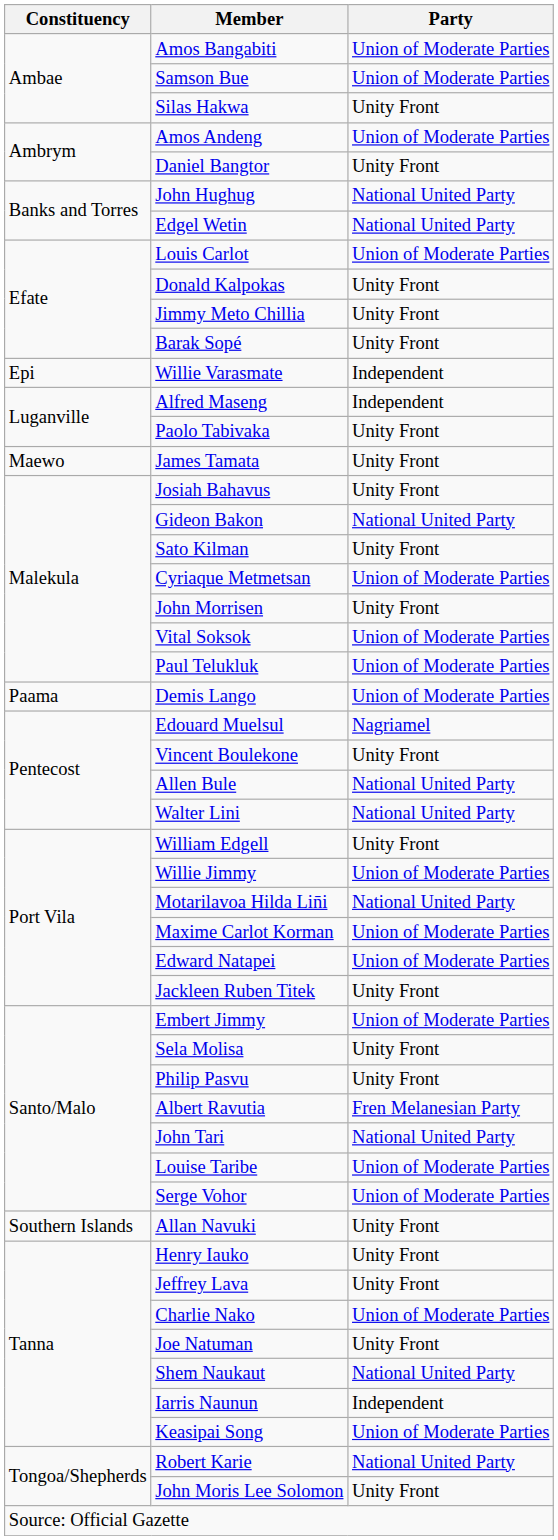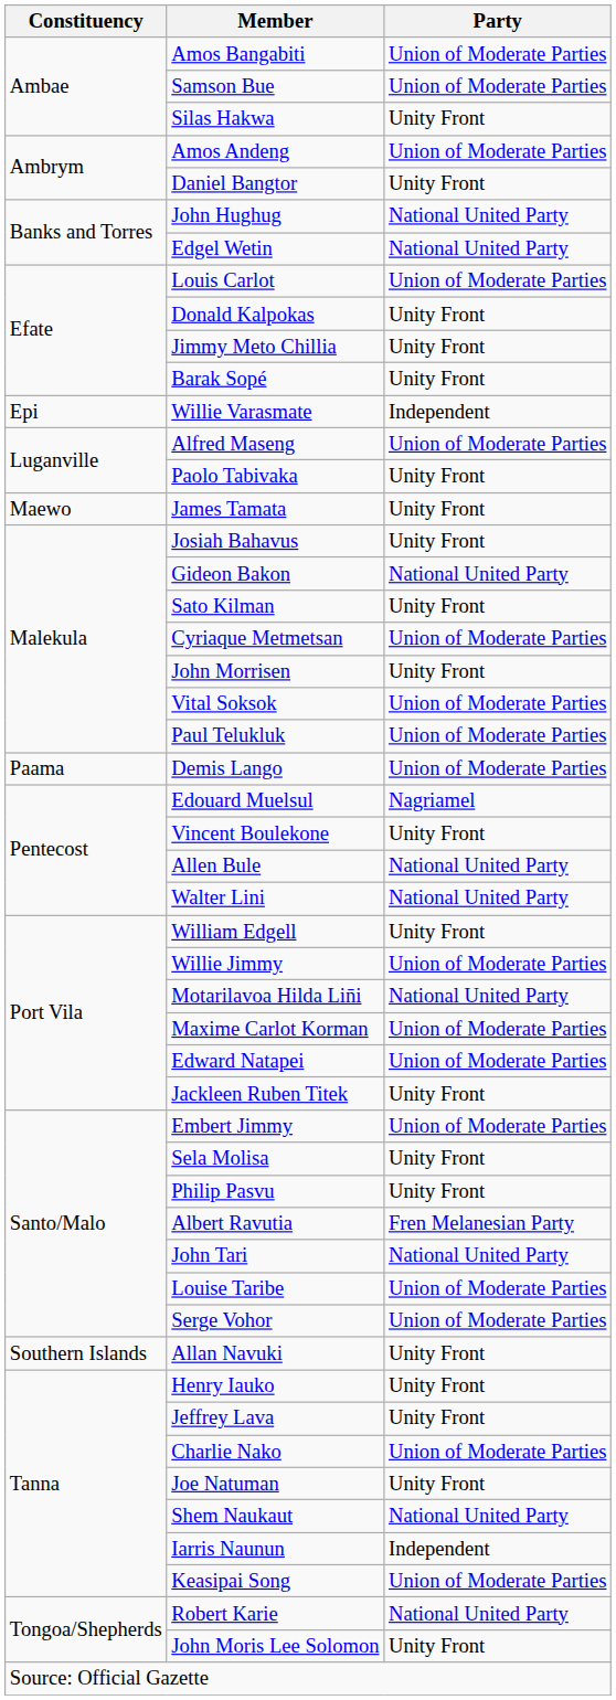 <table class="wikitable sortable">
 <tr>
 <th>Constituency</th>
 <th>Member</th>
 <th>Party</th>
 </tr>
 <tr>
 <td rowspan=3>Ambae</td>
 <td><a href='#'>Amos Bangabiti</a></td>
 <td><a href='#'>Union of Moderate Parties</a></td>
 </tr>
 <tr>
 <td><a href='#'>Samson Bue</a></td>
 <td><a href='#'>Union of Moderate Parties</a></td>
 </tr>
 <tr>
 <td><a href='#'>Silas Hakwa</a></td>
 <td>Unity Front</td>
 </tr>
 <tr>
 <td rowspan=2>Ambrym</td>
 <td><a href='#'>Amos Andeng</a></td>
 <td><a href='#'>Union of Moderate Parties</a></td>
 </tr>
 <tr>
 <td><a href='#'>Daniel Bangtor</a></td>
 <td>Unity Front</td>
 </tr>
 <tr>
 <td rowspan=2>Banks and Torres</td>
 <td><a href='#'>John Hughug</a></td>
 <td><a href='#'>National United Party</a></td>
 </tr>
 <tr>
 <td><a href='#'>Edgel Wetin</a></td>
 <td><a href='#'>National United Party</a></td>
 </tr>
 <tr>
 <td rowspan=4>Efate</td>
 <td><a href='#'>Louis Carlot</a></td>
 <td><a href='#'>Union of Moderate Parties</a></td>
 </tr>
 <tr>
 <td><a href='#'>Donald Kalpokas</a></td>
 <td>Unity Front</td>
 </tr>
 <tr>
 <td><a href='#'>Jimmy Meto Chillia</a></td>
 <td>Unity Front</td>
 </tr>
 <tr>
 <td><a href='#'>Barak Sopé</a></td>
 <td>Unity Front</td>
 </tr>
 <tr>
 <td>Epi</td>
 <td><a href='#'>Willie Varasmate</a></td>
 <td>Independent</td>
 </tr>
 <tr>
 <td rowspan=2>Luganville</td>
 <td><a href='#'>Alfred Maseng</a></td>
-<td>Independent</td>
+<td><a href='#'>Union of Moderate Parties</a></td>
 </tr>
 <tr>
 <td><a href='#'>Paolo Tabivaka</a></td>
 <td>Unity Front</td>
 </tr>
 <tr>
 <td>Maewo</td>
 <td><a href='#'>James Tamata</a></td>
 <td>Unity Front</td>
 </tr>
 <tr>
 <td rowspan=7>Malekula</td>
 <td><a href='#'>Josiah Bahavus</a></td>
 <td>Unity Front</td>
 </tr>
 <tr>
 <td><a href='#'>Gideon Bakon</a></td>
 <td><a href='#'>National United Party</a></td>
 </tr>
 <tr>
 <td><a href='#'>Sato Kilman</a></td>
 <td>Unity Front</td>
 </tr>
 <tr>
 <td><a href='#'>Cyriaque Metmetsan</a></td>
 <td><a href='#'>Union of Moderate Parties</a></td>
 </tr>
 <tr>
 <td><a href='#'>John Morrisen</a></td>
 <td>Unity Front</td>
 </tr>
 <tr>
 <td><a href='#'>Vital Soksok</a></td>
 <td><a href='#'>Union of Moderate Parties</a></td>
 </tr>
 <tr>
 <td><a href='#'>Paul Telukluk</a></td>
 <td><a href='#'>Union of Moderate Parties</a></td>
 </tr>
 <tr>
 <td>Paama</td>
 <td><a href='#'>Demis Lango</a></td>
 <td><a href='#'>Union of Moderate Parties</a></td>
 </tr>
 <tr>
 <td rowspan=4>Pentecost</td>
 <td><a href='#'>Edouard Muelsul</a></td>
 <td><a href='#'>Nagriamel</a></td>
 </tr>
 <tr>
 <td><a href='#'>Vincent Boulekone</a></td>
 <td>Unity Front</td>
 </tr>
 <tr>
 <td><a href='#'>Allen Bule</a></td>
 <td><a href='#'>National United Party</a></td>
 </tr>
 <tr>
 <td><a href='#'>Walter Lini</a></td>
 <td><a href='#'>National United Party</a></td>
 </tr>
 <tr>
 <td rowspan=6>Port Vila</td>
 <td><a href='#'>William Edgell</a></td>
 <td>Unity Front</td>
 </tr>
 <tr>
 <td><a href='#'>Willie Jimmy</a></td>
 <td><a href='#'>Union of Moderate Parties</a></td>
 </tr>
 <tr>
 <td><a href='#'>Motarilavoa Hilda Lin̄i</a></td>
 <td><a href='#'>National United Party</a></td>
 </tr>
 <tr>
 <td><a href='#'>Maxime Carlot Korman</a></td>
 <td><a href='#'>Union of Moderate Parties</a></td>
 </tr>
 <tr>
 <td><a href='#'>Edward Natapei</a></td>
 <td><a href='#'>Union of Moderate Parties</a></td>
 </tr>
 <tr>
 <td><a href='#'>Jackleen Ruben Titek</a></td>
 <td>Unity Front</td>
 </tr>
 <tr>
 <td rowspan=7>Santo/Malo</td>
 <td><a href='#'>Embert Jimmy</a></td>
 <td><a href='#'>Union of Moderate Parties</a></td>
 </tr>
 <tr>
 <td><a href='#'>Sela Molisa</a></td>
 <td>Unity Front</td>
 </tr>
 <tr>
 <td><a href='#'>Philip Pasvu</a></td>
 <td>Unity Front</td>
 </tr>
 <tr>
 <td><a href='#'>Albert Ravutia</a></td>
 <td><a href='#'>Fren Melanesian Party</a></td>
 </tr>
 <tr>
 <td><a href='#'>John Tari</a></td>
 <td><a href='#'>National United Party</a></td>
 </tr>
 <tr>
 <td><a href='#'>Louise Taribe</a></td>
 <td><a href='#'>Union of Moderate Parties</a></td>
 </tr>
 <tr>
 <td><a href='#'>Serge Vohor</a></td>
 <td><a href='#'>Union of Moderate Parties</a></td>
 </tr>
 <tr>
 <td>Southern Islands</td>
 <td><a href='#'>Allan Navuki</a></td>
 <td>Unity Front</td>
 </tr>
 <tr>
 <td rowspan=7>Tanna</td>
 <td><a href='#'>Henry Iauko</a></td>
 <td>Unity Front</td>
 </tr>
 <tr>
 <td><a href='#'>Jeffrey Lava</a></td>
 <td>Unity Front</td>
 </tr>
 <tr>
 <td><a href='#'>Charlie Nako</a></td>
 <td><a href='#'>Union of Moderate Parties</a></td>
 </tr>
 <tr>
 <td><a href='#'>Joe Natuman</a></td>
 <td>Unity Front</td>
 </tr>
 <tr>
 <td><a href='#'>Shem Naukaut</a></td>
 <td><a href='#'>National United Party</a></td>
 </tr>
 <tr>
 <td><a href='#'>Iarris Naunun</a></td>
 <td>Independent</td>
 </tr>
 <tr>
 <td><a href='#'>Keasipai Song</a></td>
 <td><a href='#'>Union of Moderate Parties</a></td>
 </tr>
 <tr>
 <td rowspan=2>Tongoa/Shepherds</td>
 <td><a href='#'>Robert Karie</a></td>
 <td><a href='#'>National United Party</a></td>
 </tr>
 <tr>
 <td><a href='#'>John Moris Lee Solomon</a></td>
 <td>Unity Front</td>
 </tr>
 <tr class=sortbottom>
 <td colspan=4 align=left>Source: Official Gazette</td>
 </tr>
 </table>
